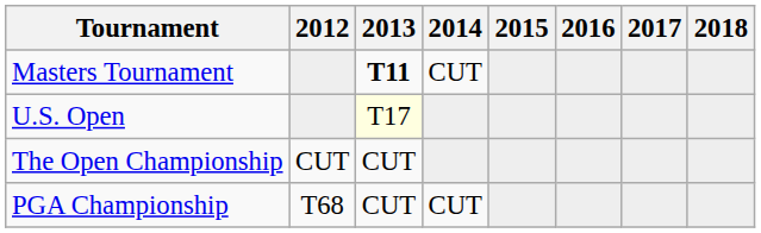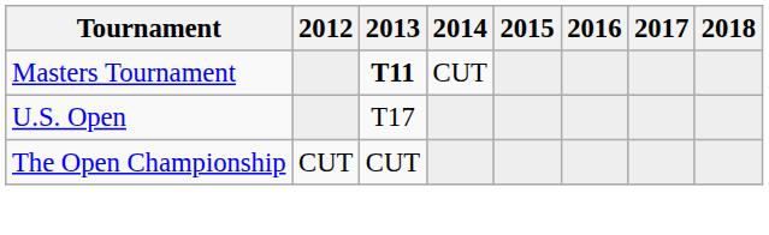 <table class="wikitable" style="font-size:95%;text-align:center;">
 <tr>
 <th>Tournament</th>
 <th>2012</th>
 <th>2013</th>
 <th>2014</th>
 <th>2015</th>
 <th>2016</th>
 <th>2017</th>
 <th>2018</th>
 </tr>
 <tr>
 <td align=left><a href='#'>Masters Tournament</a></td>
 <td style="background:#eeeeee;"></td>
 <td><strong>T11</strong></td>
 <td>CUT</td>
 <td style="background:#eeeeee;"></td>
 <td style="background:#eeeeee;"></td>
 <td style="background:#eeeeee;"></td>
 <td style="background:#eeeeee;"></td>
 </tr>
 <tr>
 <td align=left><a href='#'>U.S. Open</a></td>
 <td style="background:#eeeeee;"></td>
-<td style="background: lightyellow;">T17</td>
+<td>T17</td>
 <td style="background:#eeeeee;"></td>
 <td style="background:#eeeeee;"></td>
 <td style="background:#eeeeee;"></td>
 <td style="background:#eeeeee;"></td>
 <td style="background:#eeeeee;"></td>
 </tr>
 <tr>
 <td align=left><a href='#'>The Open Championship</a></td>
 <td>CUT</td>
 <td>CUT</td>
 <td style="background:#eeeeee;"></td>
 <td style="background:#eeeeee;"></td>
 <td style="background:#eeeeee;"></td>
 <td style="background:#eeeeee;"></td>
 <td style="background:#eeeeee;"></td>
 </tr>
-<tr>
-<td align=left><a href='#'>PGA Championship</a></td>
-<td>T68</td>
-<td>CUT</td>
-<td>CUT</td>
-<td style="background:#eeeeee;"></td>
-<td style="background:#eeeeee;"></td>
-<td style="background:#eeeeee;"></td>
-<td style="background:#eeeeee;"></td>
-</tr>
 </table>
